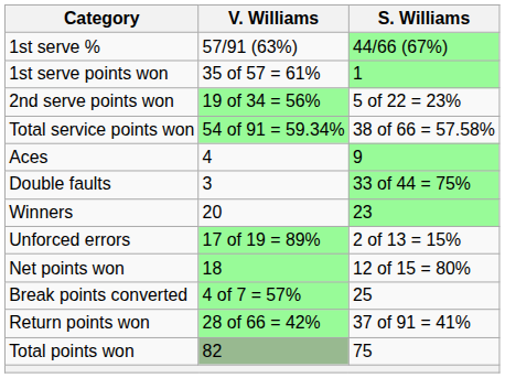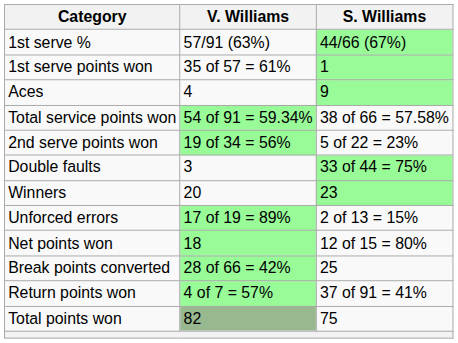 <table class="wikitable">
 <tr>
 <th>Category</th>
 <th> V. Williams</th>
 <th> S. Williams</th>
 </tr>
 <tr>
 <td>1st serve %</td>
 <td>57/91 (63%)</td>
 <td bgcolor=98FB98>44/66 (67%)</td>
 </tr>
 <tr>
 <td>1st serve points won</td>
 <td>35 of 57 = 61%</td>
 <td bgcolor=98FB98>1</td>
 </tr>
 <tr>
-<td>2nd serve points won</td>
-<td bgcolor=98FB98>19 of 34 = 56%</td>
-<td>5 of 22 = 23%</td>
+<td>Aces</td>
+<td>4</td>
+<td bgcolor=98FB98>9</td>
 </tr>
 <tr>
 <td>Total service points won</td>
 <td bgcolor=98FB98>54 of 91 = 59.34%</td>
 <td>38 of 66 = 57.58%</td>
 </tr>
 <tr>
-<td>Aces</td>
-<td>4</td>
-<td bgcolor=98FB98>9</td>
+<td>2nd serve points won</td>
+<td bgcolor=98FB98>19 of 34 = 56%</td>
+<td>5 of 22 = 23%</td>
 </tr>
 <tr>
 <td>Double faults</td>
 <td>3</td>
 <td bgcolor=98FB98>33 of 44 = 75%</td>
 </tr>
 <tr>
 <td>Winners</td>
 <td>20</td>
 <td bgcolor=98FB98>23</td>
 </tr>
 <tr>
 <td>Unforced errors</td>
 <td bgcolor=98FB98>17 of 19 = 89%</td>
 <td>2 of 13 = 15%</td>
 </tr>
 <tr>
 <td>Net points won</td>
 <td bgcolor=98FB98>18</td>
 <td>12 of 15 = 80%</td>
 </tr>
 <tr>
 <td>Break points converted</td>
-<td bgcolor=98FB98>4 of 7 = 57%</td>
+<td bgcolor=98FB98>28 of 66 = 42%</td>
 <td>25</td>
 </tr>
 <tr>
 <td>Return points won</td>
-<td bgcolor=98FB98>28 of 66 = 42%</td>
+<td bgcolor=98FB98>4 of 7 = 57%</td>
 <td>37 of 91 = 41%</td>
 </tr>
 <tr>
 <td>Total points won</td>
 <td bgcolor=98FB989>82</td>
 <td>75</td>
 </tr>
 <tr>
 <th colspan=3></th>
 </tr>
 </table>
